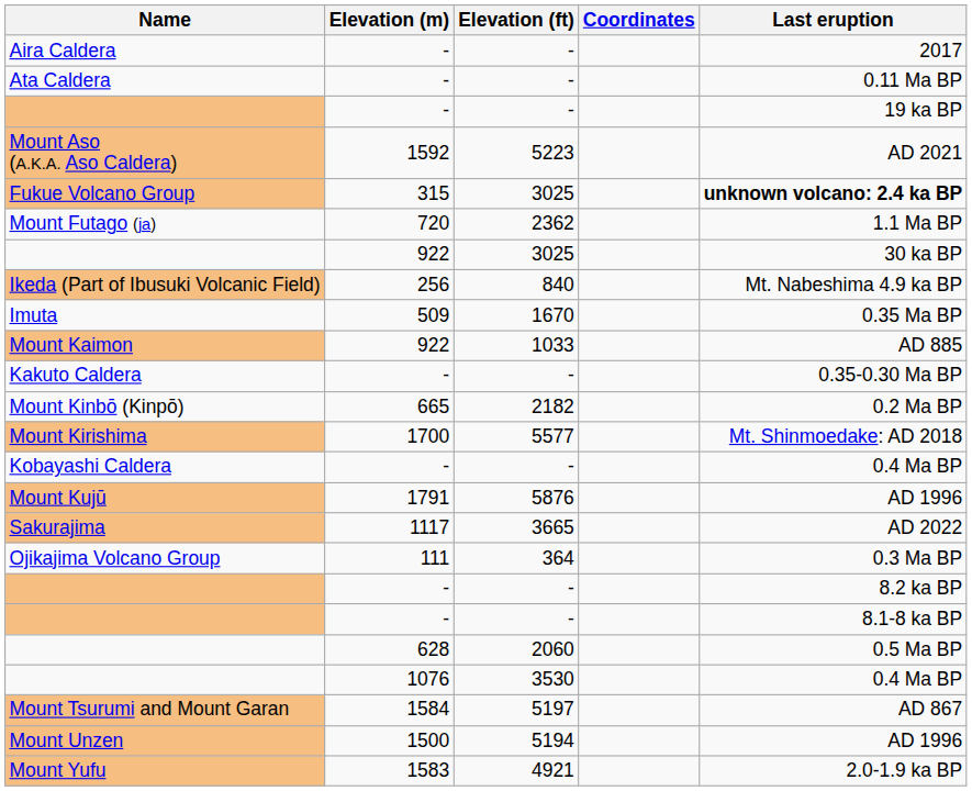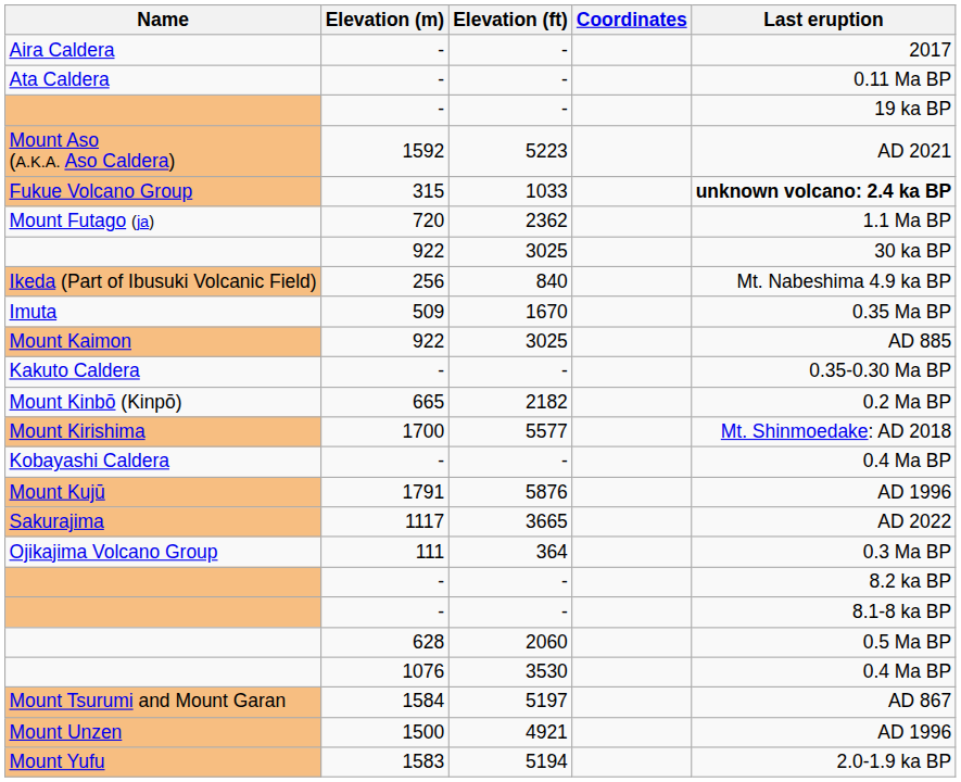 <table class="wikitable sortable">
 <tr>
 <th>Name</th>
 <th>Elevation (m)</th>
 <th>Elevation (ft)</th>
 <th><a href='#'>Coordinates</a></th>
 <th>Last eruption</th>
 </tr>
 <tr align="right">
 <td align="left"><a href='#'>Aira Caldera</a></td>
 <td>-</td>
 <td>-</td>
 <td></td>
 <td>2017</td>
 </tr>
 <tr align="right">
 <td align="left"><a href='#'>Ata Caldera</a></td>
 <td>-</td>
 <td>-</td>
 <td></td>
 <td>0.11 Ma BP</td>
 </tr>
 <tr align="right">
 <td align="left" style="background-color:#F7BE81"></td>
 <td>-</td>
 <td>-</td>
 <td></td>
 <td>19 ka BP</td>
 </tr>
 <tr align="right">
 <td align="left" style="background-color:#F7BE81"><a href='#'>Mount Aso</a><br>(<small>A.K.A.</small> <a href='#'>Aso Caldera</a>)</td>
 <td>1592</td>
 <td>5223</td>
 <td></td>
 <td>AD 2021</td>
 </tr>
 <tr align="right">
 <td align="left" style="background-color:#F7BE81"><a href='#'>Fukue Volcano Group</a></td>
 <td>315</td>
-<td>3025</td>
+<td>1033</td>
 <td></td>
 <td><strong>unknown volcano: 2.4 ka BP</strong></td>
 </tr>
 <tr align="right">
 <td align="left"><a href='#'>Mount Futago</a> <small>(<a href='#'>ja</a>)</small></td>
 <td>720</td>
 <td>2362</td>
 <td></td>
 <td>1.1 Ma BP</td>
 </tr>
 <tr align="right">
 <td align="left"></td>
 <td>922</td>
 <td>3025</td>
 <td></td>
 <td>30 ka BP</td>
 </tr>
 <tr align="right">
 <td align="left" style="background-color:#F7BE81"><a href='#'>Ikeda</a> (Part of Ibusuki Volcanic Field)</td>
 <td>256</td>
 <td>840</td>
 <td></td>
 <td>Mt. Nabeshima 4.9 ka BP</td>
 </tr>
 <tr align="right">
 <td align="left"><a href='#'>Imuta</a></td>
 <td>509</td>
 <td>1670</td>
 <td></td>
 <td>0.35 Ma BP</td>
 </tr>
 <tr align="right">
 <td align="left" style="background-color:#F7BE81"><a href='#'>Mount Kaimon</a></td>
 <td>922</td>
-<td>1033</td>
+<td>3025</td>
 <td></td>
 <td>AD 885</td>
 </tr>
 <tr align="right">
 <td align="left"><a href='#'>Kakuto Caldera</a></td>
 <td>-</td>
 <td>-</td>
 <td></td>
 <td>0.35-0.30 Ma BP</td>
 </tr>
 <tr align="right">
 <td align="left"><a href='#'>Mount Kinbō</a> (Kinpō)</td>
 <td>665</td>
 <td>2182</td>
 <td></td>
 <td>0.2 Ma BP</td>
 </tr>
 <tr align="right">
 <td align="left" style="background-color:#F7BE81"><a href='#'>Mount Kirishima</a></td>
 <td>1700</td>
 <td>5577</td>
 <td></td>
 <td><a href='#'>Mt. Shinmoedake</a>: AD 2018</td>
 </tr>
 <tr align="right">
 <td align="left"><a href='#'>Kobayashi Caldera</a></td>
 <td>-</td>
 <td>-</td>
 <td></td>
 <td>0.4 Ma BP</td>
 </tr>
 <tr align="right">
 <td align="left" style="background-color:#F7BE81"><a href='#'>Mount Kujū</a></td>
 <td>1791</td>
 <td>5876</td>
 <td></td>
 <td>AD 1996</td>
 </tr>
 <tr align="right">
 <td align="left" style="background-color:#F7BE81"><a href='#'>Sakurajima</a></td>
 <td>1117</td>
 <td>3665</td>
 <td></td>
 <td>AD 2022</td>
 </tr>
 <tr align="right">
 <td align="left"><a href='#'>Ojikajima Volcano Group</a></td>
 <td>111</td>
 <td>364</td>
 <td></td>
 <td>0.3 Ma BP</td>
 </tr>
 <tr align="right">
 <td align="left" style="background-color:#F7BE81"></td>
 <td>-</td>
 <td>-</td>
 <td></td>
 <td>8.2 ka BP</td>
 </tr>
 <tr align="right">
 <td align="left" style="background-color:#F7BE81"></td>
 <td>-</td>
 <td>-</td>
 <td></td>
 <td>8.1-8 ka BP</td>
 </tr>
 <tr align="right">
 <td align="left"></td>
 <td>628</td>
 <td>2060</td>
 <td></td>
 <td>0.5 Ma BP</td>
 </tr>
 <tr align="right">
 <td align="left"></td>
 <td>1076</td>
 <td>3530</td>
 <td></td>
 <td>0.4 Ma BP</td>
 </tr>
 <tr align="right">
 <td align="left" style="background-color:#F7BE81"><a href='#'>Mount Tsurumi</a> and Mount Garan</td>
 <td>1584</td>
 <td>5197</td>
 <td></td>
 <td>AD 867</td>
 </tr>
 <tr align="right">
 <td align="left" style="background-color:#F7BE81"><a href='#'>Mount Unzen</a></td>
 <td>1500</td>
-<td>5194</td>
+<td>4921</td>
 <td></td>
 <td>AD 1996</td>
 </tr>
 <tr align="right">
 <td align="left" style="background-color:#F7BE81"><a href='#'>Mount Yufu</a></td>
 <td>1583</td>
-<td>4921</td>
+<td>5194</td>
 <td></td>
 <td>2.0-1.9 ka BP</td>
 </tr>
 </table>
